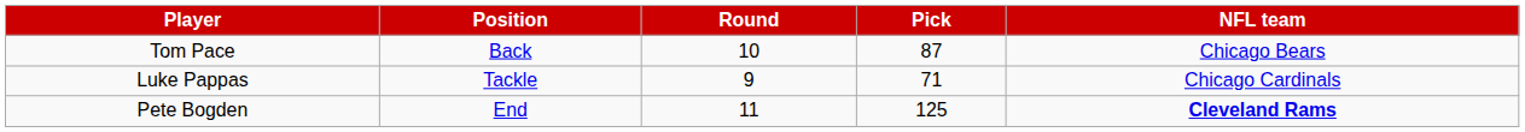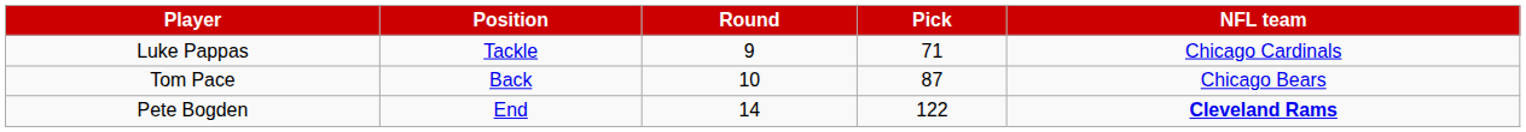 <table class="wikitable" width="80%">
 <tr align="center" style="background:#CC0000; color:white">
 <td><strong>Player</strong></td>
 <td><strong>Position</strong></td>
 <td><strong>Round</strong></td>
 <td><strong>Pick</strong></td>
 <td><strong>NFL team</strong></td>
 </tr>
 <tr align="center">
+<td>Luke Pappas</td>
+<td><a href='#'>Tackle</a></td>
+<td>9</td>
+<td>71</td>
+<td><a href='#'>Chicago Cardinals</a></td>
+</tr>
+<tr align="center">
 <td>Tom Pace</td>
 <td><a href='#'>Back</a></td>
 <td>10</td>
 <td>87</td>
 <td><a href='#'>Chicago Bears</a></td>
 </tr>
 <tr align="center">
-<td>Luke Pappas</td>
-<td><a href='#'>Tackle</a></td>
-<td>9</td>
-<td>71</td>
-<td><a href='#'>Chicago Cardinals</a></td>
-</tr>
-<tr align="center">
 <td>Pete Bogden</td>
 <td><a href='#'>End</a></td>
-<td>11</td>
-<td>125</td>
+<td>14</td>
+<td>122</td>
 <td><strong><a href='#'>Cleveland Rams</a></strong></td>
 </tr>
 </table>
